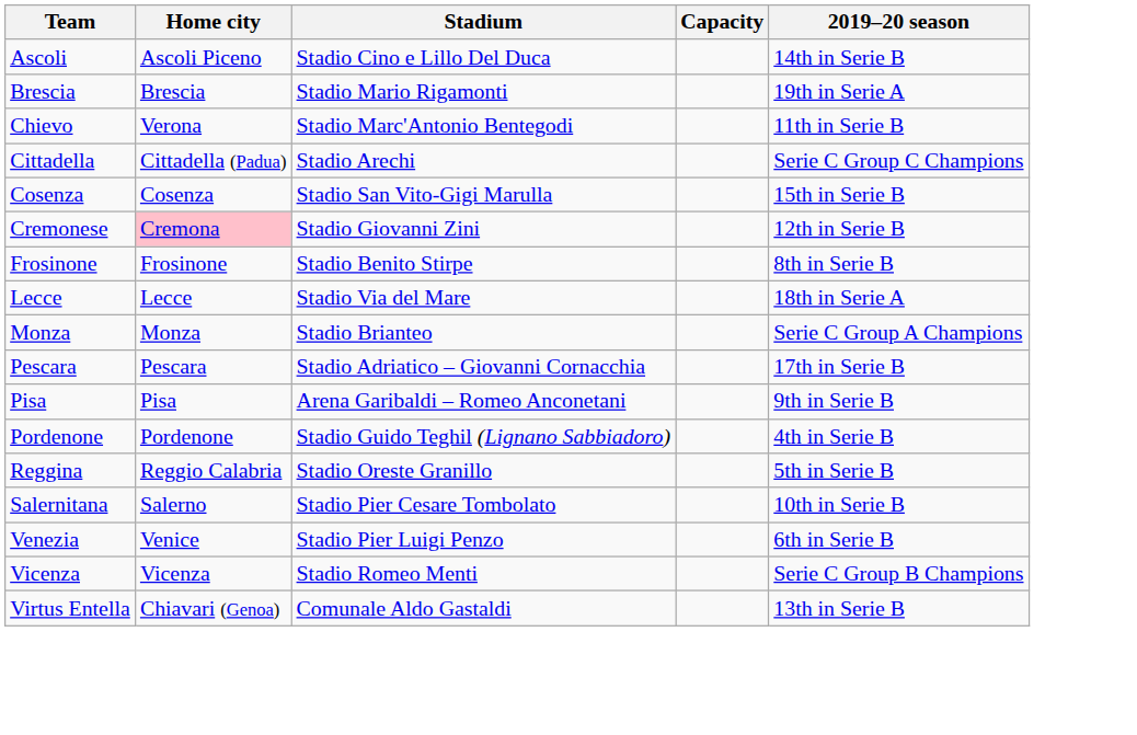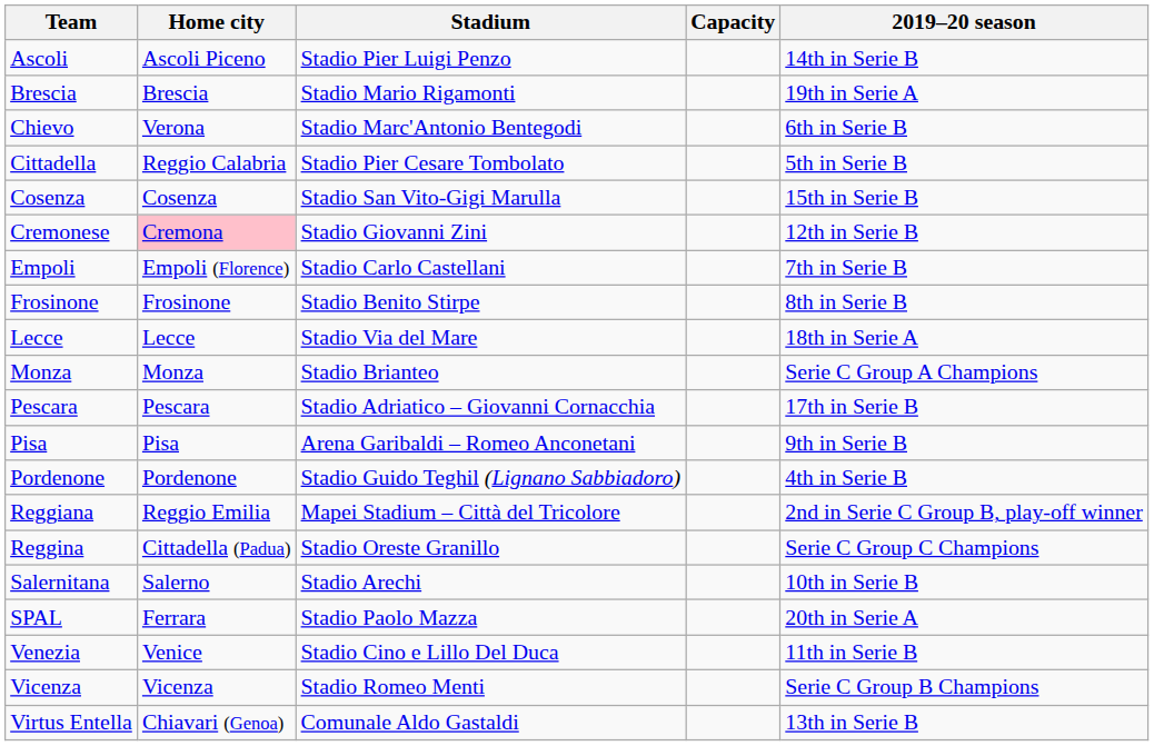 <table class="wikitable sortable">
 <tr>
 <th>Team</th>
 <th>Home city</th>
 <th>Stadium</th>
 <th>Capacity</th>
 <th>2019–20 season</th>
 </tr>
 <tr>
 <td><a href='#'>Ascoli</a></td>
 <td><a href='#'>Ascoli Piceno</a></td>
-<td><a href='#'>Stadio Cino e Lillo Del Duca</a></td>
+<td><a href='#'>Stadio Pier Luigi Penzo</a></td>
 <td style="text-align:center;"></td>
 <td><a href='#'>14th in Serie B</a></td>
 </tr>
 <tr>
 <td><a href='#'>Brescia</a></td>
 <td><a href='#'>Brescia</a></td>
 <td><a href='#'>Stadio Mario Rigamonti</a></td>
 <td style="text-align:center;"></td>
 <td><a href='#'>19th in Serie A</a></td>
 </tr>
 <tr>
 <td><a href='#'>Chievo</a></td>
 <td><a href='#'>Verona</a></td>
 <td><a href='#'>Stadio Marc'Antonio Bentegodi</a></td>
 <td style="text-align:center;"></td>
-<td><a href='#'>11th in Serie B</a></td>
+<td><a href='#'>6th in Serie B</a></td>
 </tr>
 <tr>
 <td><a href='#'>Cittadella</a></td>
-<td><a href='#'>Cittadella</a> <small>(<a href='#'>Padua</a>)</small></td>
-<td><a href='#'>Stadio Arechi</a></td>
+<td><a href='#'>Reggio Calabria</a></td>
+<td><a href='#'>Stadio Pier Cesare Tombolato</a></td>
 <td style="text-align:center;"></td>
-<td><a href='#'>Serie C Group C Champions</a></td>
+<td><a href='#'>5th in Serie B</a></td>
 </tr>
 <tr>
 <td><a href='#'>Cosenza</a></td>
 <td><a href='#'>Cosenza</a></td>
 <td><a href='#'>Stadio San Vito-Gigi Marulla</a></td>
 <td style="text-align:center;"></td>
 <td><a href='#'>15th in Serie B</a></td>
 </tr>
 <tr>
 <td><a href='#'>Cremonese</a></td>
 <td style="background: pink;"><a href='#'>Cremona</a></td>
 <td><a href='#'>Stadio Giovanni Zini</a></td>
 <td style="text-align:center;"></td>
 <td><a href='#'>12th in Serie B</a></td>
+</tr>
+<tr>
+<td><a href='#'>Empoli</a></td>
+<td><a href='#'>Empoli</a> <small>(<a href='#'>Florence</a>)</small></td>
+<td><a href='#'>Stadio Carlo Castellani</a></td>
+<td style="text-align:center;"></td>
+<td><a href='#'>7th in Serie B</a></td>
 </tr>
 <tr>
 <td><a href='#'>Frosinone</a></td>
 <td><a href='#'>Frosinone</a></td>
 <td><a href='#'>Stadio Benito Stirpe</a></td>
 <td style="text-align:center;"></td>
 <td><a href='#'>8th in Serie B</a></td>
 </tr>
 <tr>
 <td><a href='#'>Lecce</a></td>
 <td><a href='#'>Lecce</a></td>
 <td><a href='#'>Stadio Via del Mare</a></td>
 <td style="text-align:center;"></td>
 <td><a href='#'>18th in Serie A</a></td>
 </tr>
 <tr>
 <td><a href='#'>Monza</a></td>
 <td><a href='#'>Monza</a></td>
 <td><a href='#'>Stadio Brianteo</a></td>
 <td style="text-align:center;"></td>
 <td><a href='#'>Serie C Group A Champions</a></td>
 </tr>
 <tr>
 <td><a href='#'>Pescara</a></td>
 <td><a href='#'>Pescara</a></td>
 <td><a href='#'>Stadio Adriatico – Giovanni Cornacchia</a></td>
 <td style="text-align:center;"></td>
 <td><a href='#'>17th in Serie B</a></td>
 </tr>
 <tr>
 <td><a href='#'>Pisa</a></td>
 <td><a href='#'>Pisa</a></td>
 <td><a href='#'>Arena Garibaldi – Romeo Anconetani</a></td>
 <td style="text-align:center;"></td>
 <td><a href='#'>9th in Serie B</a></td>
 </tr>
 <tr>
 <td><a href='#'>Pordenone</a></td>
 <td><a href='#'>Pordenone</a></td>
 <td><a href='#'>Stadio Guido Teghil</a> <em>(<a href='#'>Lignano Sabbiadoro</a>)</em></td>
 <td style="text-align:center;"></td>
 <td><a href='#'>4th in Serie B</a></td>
 </tr>
 <tr>
+<td><a href='#'>Reggiana</a></td>
+<td><a href='#'>Reggio Emilia</a></td>
+<td><a href='#'>Mapei Stadium – Città del Tricolore</a></td>
+<td style="text-align:center;"></td>
+<td><a href='#'>2nd in Serie C Group B, play-off winner</a></td>
+</tr>
+<tr>
 <td><a href='#'>Reggina</a></td>
-<td><a href='#'>Reggio Calabria</a></td>
+<td><a href='#'>Cittadella</a> <small>(<a href='#'>Padua</a>)</small></td>
 <td><a href='#'>Stadio Oreste Granillo</a></td>
 <td style="text-align:center;"></td>
-<td><a href='#'>5th in Serie B</a></td>
+<td><a href='#'>Serie C Group C Champions</a></td>
 </tr>
 <tr>
 <td><a href='#'>Salernitana</a></td>
 <td><a href='#'>Salerno</a></td>
-<td><a href='#'>Stadio Pier Cesare Tombolato</a></td>
+<td><a href='#'>Stadio Arechi</a></td>
 <td style="text-align:center;"></td>
 <td><a href='#'>10th in Serie B</a></td>
 </tr>
 <tr>
+<td><a href='#'>SPAL</a></td>
+<td><a href='#'>Ferrara</a></td>
+<td><a href='#'>Stadio Paolo Mazza</a></td>
+<td style="text-align:center;"></td>
+<td><a href='#'>20th in Serie A</a></td>
+</tr>
+<tr>
 <td><a href='#'>Venezia</a></td>
 <td><a href='#'>Venice</a></td>
-<td><a href='#'>Stadio Pier Luigi Penzo</a></td>
+<td><a href='#'>Stadio Cino e Lillo Del Duca</a></td>
 <td style="text-align:center;"></td>
-<td><a href='#'>6th in Serie B</a></td>
+<td><a href='#'>11th in Serie B</a></td>
 </tr>
 <tr>
 <td><a href='#'>Vicenza</a></td>
 <td><a href='#'>Vicenza</a></td>
 <td><a href='#'>Stadio Romeo Menti</a></td>
 <td style="text-align:center;"></td>
 <td><a href='#'>Serie C Group B Champions</a></td>
 </tr>
 <tr>
 <td><a href='#'>Virtus Entella</a></td>
 <td><a href='#'>Chiavari</a> <small>(<a href='#'>Genoa</a>)</small></td>
 <td><a href='#'>Comunale Aldo Gastaldi</a></td>
 <td style="text-align:center;"></td>
 <td><a href='#'>13th in Serie B</a></td>
 </tr>
 </table>
